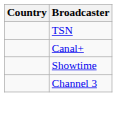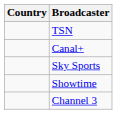 <table class="wikitable">
 <tr>
 <th align=center>Country</th>
 <th align=center>Broadcaster</th>
 </tr>
 <tr>
 <td></td>
 <td><a href='#'>TSN</a></td>
 </tr>
 <tr>
 <td></td>
 <td><a href='#'>Canal+</a></td>
 </tr>
 <tr>
 <td></td>
+<td><a href='#'>Sky Sports</a></td>
+</tr>
+<tr>
+<td></td>
 <td><a href='#'>Showtime</a></td>
 </tr>
 <tr>
 <td></td>
 <td><a href='#'>Channel 3</a></td>
 </tr>
 </table>
